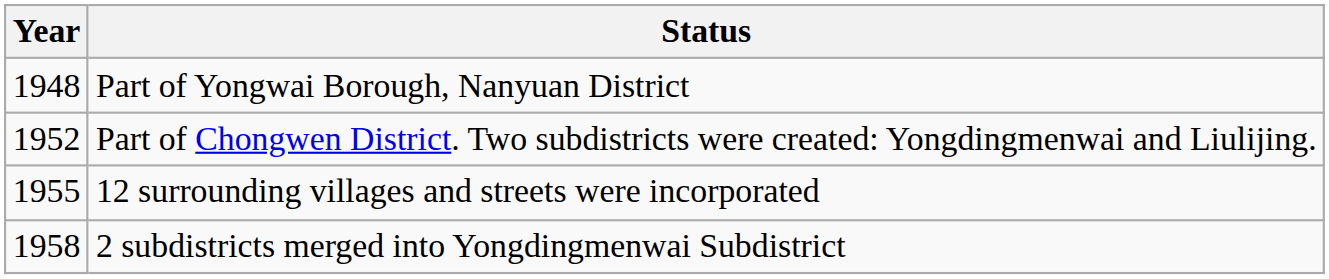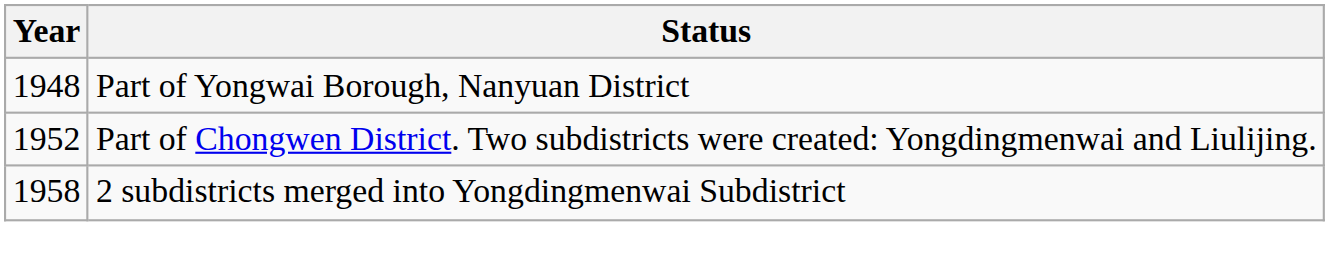 <table class="wikitable">
 <tr>
 <th>Year</th>
 <th>Status</th>
 </tr>
 <tr>
 <td>1948</td>
 <td>Part of Yongwai Borough, Nanyuan District</td>
 </tr>
 <tr>
 <td>1952</td>
 <td>Part of <a href='#'>Chongwen District</a>. Two subdistricts were created: Yongdingmenwai and Liulijing.</td>
 </tr>
 <tr>
-<td>1955</td>
-<td>12 surrounding villages and streets were incorporated</td>
-</tr>
-<tr>
 <td>1958</td>
 <td>2 subdistricts merged into Yongdingmenwai Subdistrict</td>
 </tr>
 </table>
